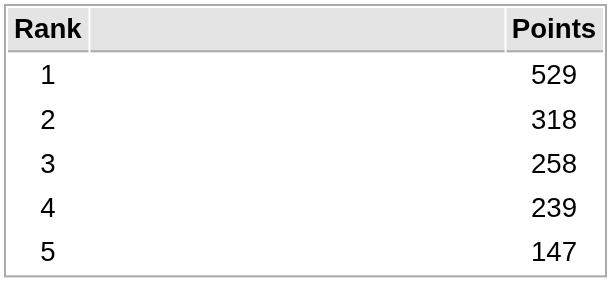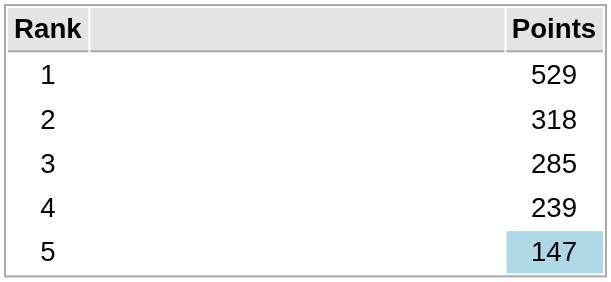 <table cellspacing="1" cellpadding="3" style="border:1px solid #AAAAAA;font-size:86%">
 <tr bgcolor="#E4E4E4">
 <th style="border-bottom:1px solid #AAAAAA" width=10>Rank</th>
 <th style="border-bottom:1px solid #AAAAAA" width=200></th>
 <th style="border-bottom:1px solid #AAAAAA" width=20>Points</th>
 </tr>
 <tr>
 <td align="center">1</td>
 <td></td>
 <td align=center>529</td>
 </tr>
 <tr>
 <td align="center">2</td>
 <td></td>
 <td align=center>318</td>
 </tr>
 <tr>
 <td align="center">3</td>
 <td></td>
-<td align=center>258</td>
+<td align=center>285</td>
 </tr>
 <tr>
 <td align="center">4</td>
 <td></td>
 <td align=center>239</td>
 </tr>
 <tr>
 <td align="center">5</td>
 <td></td>
-<td align=center>147</td>
+<td align=center style="background: lightblue;">147</td>
 </tr>
 </table>
